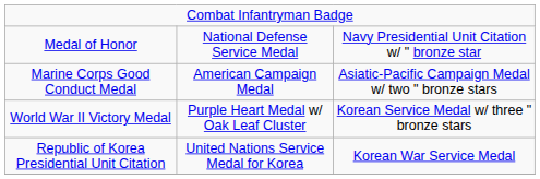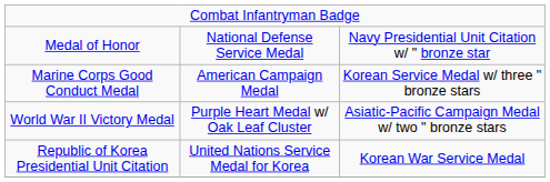 <table class="wikitable" style="margin:1em auto; text-align:center;">
 <tr>
 <td colspan="4"><a href='#'>Combat Infantryman Badge</a></td>
 </tr>
 <tr>
 <td><a href='#'>Medal of Honor</a></td>
 <td><a href='#'>National Defense Service Medal</a></td>
 <td><a href='#'>Navy Presidential Unit Citation</a> w/ " <a href='#'>bronze star</a></td>
 </tr>
 <tr>
 <td><a href='#'>Marine Corps Good Conduct Medal</a></td>
 <td><a href='#'>American Campaign Medal</a></td>
-<td><a href='#'>Asiatic-Pacific Campaign Medal</a> w/ two " bronze stars</td>
+<td><a href='#'>Korean Service Medal</a> w/ three " bronze stars</td>
 </tr>
 <tr>
 <td><a href='#'>World War II Victory Medal</a></td>
 <td><a href='#'>Purple Heart Medal</a> w/ <a href='#'>Oak Leaf Cluster</a></td>
-<td><a href='#'>Korean Service Medal</a> w/ three " bronze stars</td>
+<td><a href='#'>Asiatic-Pacific Campaign Medal</a> w/ two " bronze stars</td>
 </tr>
 <tr>
 <td><a href='#'>Republic of Korea Presidential Unit Citation</a></td>
 <td><a href='#'>United Nations Service Medal for Korea</a></td>
 <td><a href='#'>Korean War Service Medal</a></td>
 </tr>
 <tr>
 </tr>
 </table>
